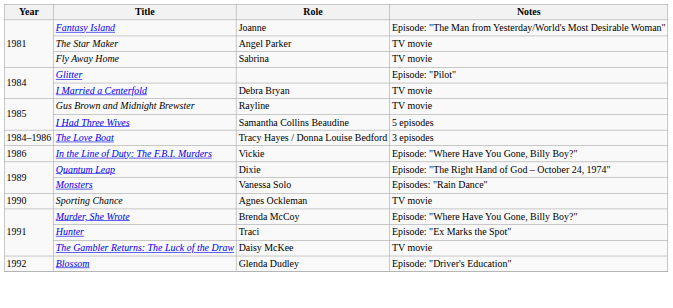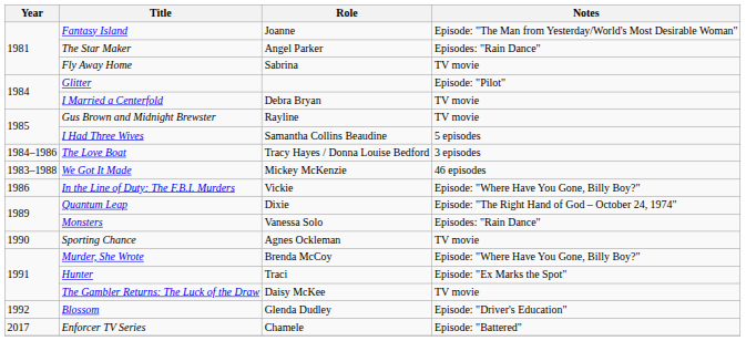 <table class="wikitable sortable">
 <tr>
 <th>Year</th>
 <th>Title</th>
 <th>Role</th>
 <th class="unsortable">Notes</th>
 </tr>
 <tr>
 <td rowspan="3">1981</td>
 <td><em><a href='#'>Fantasy Island</a></em></td>
 <td>Joanne</td>
 <td>Episode: "The Man from Yesterday/World's Most Desirable Woman"</td>
 </tr>
 <tr>
 <td><em>The Star Maker</em></td>
 <td>Angel Parker</td>
-<td>TV movie</td>
+<td>Episodes: "Rain Dance"</td>
 </tr>
 <tr>
 <td><em>Fly Away Home</em></td>
 <td>Sabrina</td>
 <td>TV movie</td>
 </tr>
 <tr>
 <td rowspan="2">1984</td>
 <td><em><a href='#'>Glitter</a></em></td>
 <td></td>
 <td>Episode: "Pilot"</td>
 </tr>
 <tr>
 <td><em><a href='#'>I Married a Centerfold</a></em></td>
 <td>Debra Bryan</td>
 <td>TV movie</td>
 </tr>
 <tr>
 <td rowspan="2">1985</td>
 <td><em>Gus Brown and Midnight Brewster</em></td>
 <td>Rayline</td>
 <td>TV movie</td>
 </tr>
 <tr>
 <td><em><a href='#'>I Had Three Wives</a></em></td>
 <td>Samantha Collins Beaudine</td>
 <td>5 episodes</td>
 </tr>
 <tr>
 <td>1984–1986</td>
 <td><em><a href='#'>The Love Boat</a></em></td>
 <td>Tracy Hayes / Donna Louise Bedford</td>
 <td>3 episodes</td>
+</tr>
+<tr>
+<td>1983–1988</td>
+<td><em><a href='#'>We Got It Made</a></em></td>
+<td>Mickey McKenzie</td>
+<td>46 episodes</td>
 </tr>
 <tr>
 <td>1986</td>
 <td><em><a href='#'>In the Line of Duty: The F.B.I. Murders</a></em></td>
 <td>Vickie</td>
 <td>Episode: "Where Have You Gone, Billy Boy?"</td>
 </tr>
 <tr>
 <td rowspan="2">1989</td>
 <td><em><a href='#'>Quantum Leap</a></em></td>
 <td>Dixie</td>
 <td>Episode: "The Right Hand of God – October 24, 1974"</td>
 </tr>
 <tr>
 <td><em><a href='#'>Monsters</a></em></td>
 <td>Vanessa Solo</td>
 <td>Episodes: "Rain Dance"</td>
 </tr>
 <tr>
 <td>1990</td>
 <td><em>Sporting Chance</em></td>
 <td>Agnes Ockleman</td>
 <td>TV movie</td>
 </tr>
 <tr>
 <td rowspan="3">1991</td>
 <td><em><a href='#'>Murder, She Wrote</a></em></td>
 <td>Brenda McCoy</td>
 <td>Episode: "Where Have You Gone, Billy Boy?"</td>
 </tr>
 <tr>
 <td><em><a href='#'>Hunter</a></em></td>
 <td>Traci</td>
 <td>Episode: "Ex Marks the Spot"</td>
 </tr>
 <tr>
 <td><em><a href='#'>The Gambler Returns: The Luck of the Draw</a></em></td>
 <td>Daisy McKee</td>
 <td>TV movie</td>
 </tr>
 <tr>
 <td>1992</td>
 <td><em><a href='#'>Blossom</a></em></td>
 <td>Glenda Dudley</td>
 <td>Episode: "Driver's Education"</td>
 </tr>
 <tr>
+<td>2017</td>
+<td><em>Enforcer TV Series</em></td>
+<td>Chamele</td>
+<td>Episode: "Battered"</td>
+</tr>
+<tr>
 </tr>
 </table>
